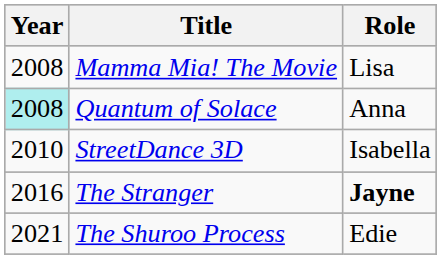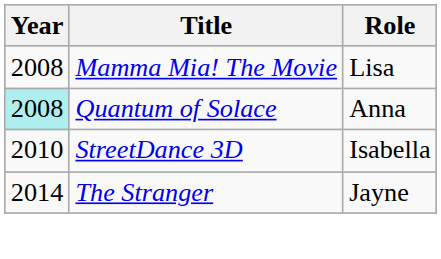 <table class="wikitable sortable">
 <tr>
 <th>Year</th>
 <th>Title</th>
 <th>Role</th>
 </tr>
 <tr>
 <td>2008</td>
 <td><em><a href='#'>Mamma Mia! The Movie</a></em></td>
 <td>Lisa</td>
 </tr>
 <tr>
 <td style="background: paleturquoise;">2008</td>
 <td><em><a href='#'>Quantum of Solace</a></em></td>
 <td>Anna</td>
 </tr>
 <tr>
 <td>2010</td>
 <td><em><a href='#'>StreetDance 3D</a></em></td>
 <td>Isabella</td>
 </tr>
 <tr>
-<td>2016</td>
+<td>2014</td>
 <td><em><a href='#'>The Stranger</a></em></td>
-<td><strong>Jayne</strong></td>
-</tr>
-<tr>
-<td>2021</td>
-<td><em><a href='#'>The Shuroo Process</a></em></td>
-<td>Edie</td>
+<td>Jayne</td>
 </tr>
 </table>
